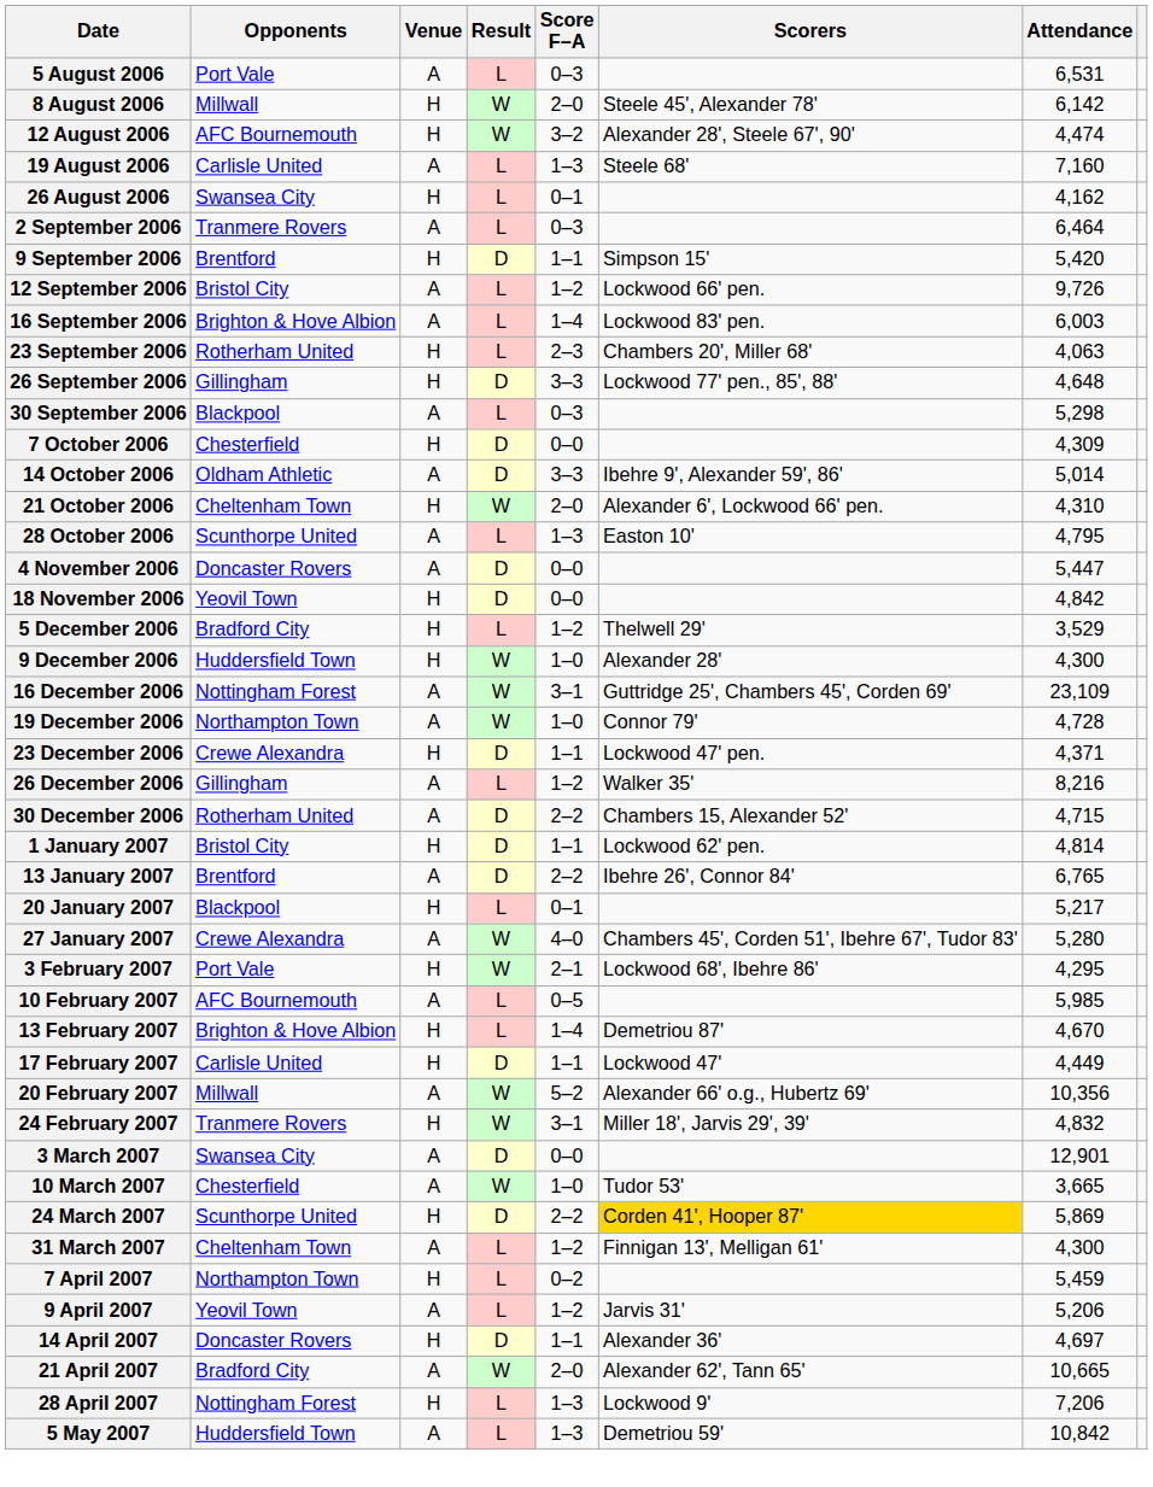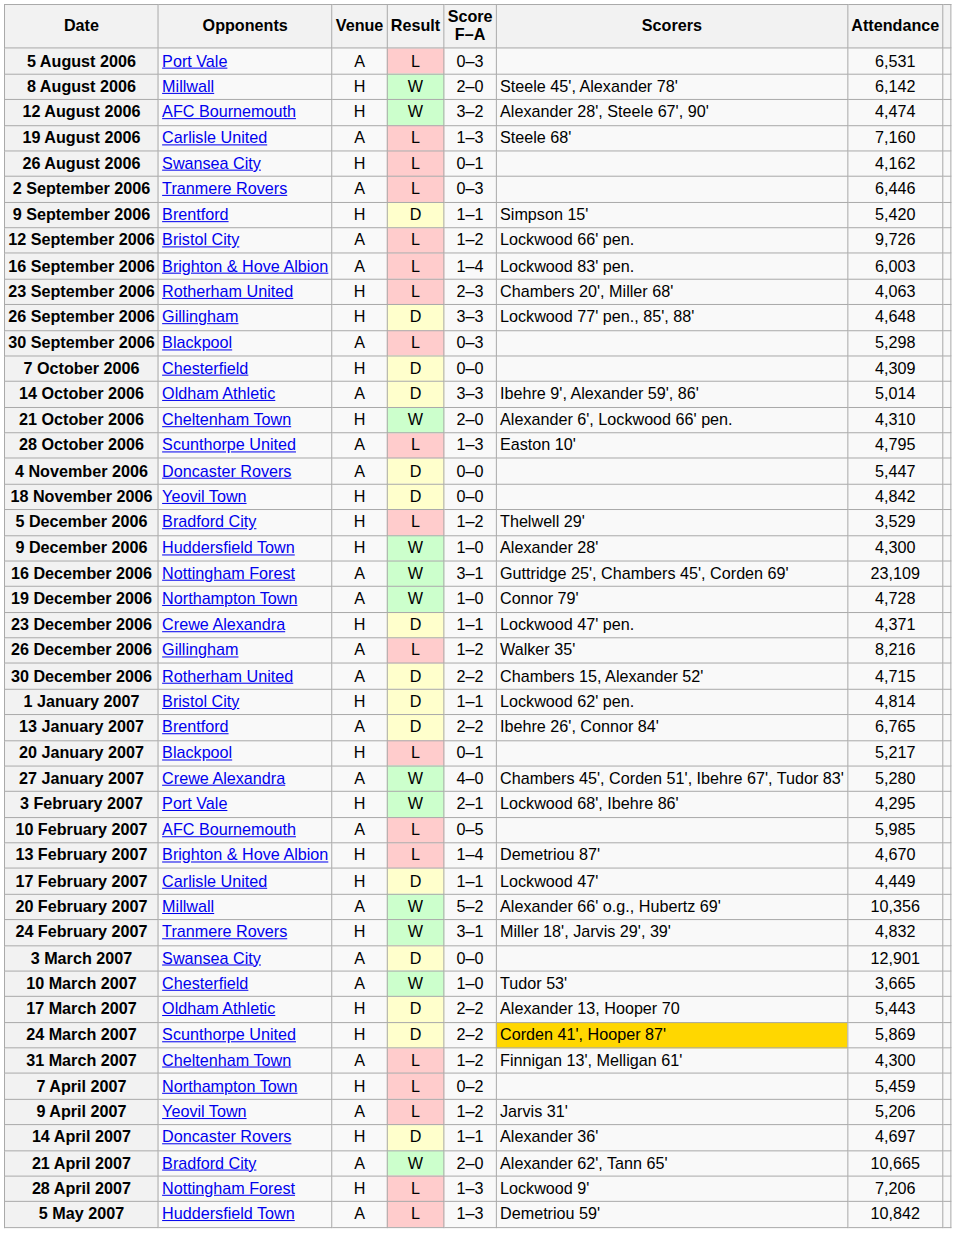 <table class="wikitable plainrowheaders sortable" style="text-align:center">
 <tr>
 <th scope="col">Date</th>
 <th scope="col">Opponents</th>
 <th scope="col">Venue</th>
 <th scope="col">Result</th>
 <th scope="col">Score<br>F–A</th>
 <th scope="col" class="unsortable">Scorers</th>
 <th scope="col">Attendance</th>
 <th scope="col" class="unsortable"></th>
 </tr>
 <tr>
 <th scope=row>5 August 2006</th>
 <td align=left><a href='#'>Port Vale</a></td>
 <td>A</td>
 <td bgcolor="#FFCCCC">L</td>
 <td>0–3</td>
 <td></td>
 <td>6,531</td>
 <td></td>
 </tr>
 <tr>
 <th scope=row>8 August 2006</th>
 <td align=left><a href='#'>Millwall</a></td>
 <td>H</td>
 <td bgcolor="#CCFFCC">W</td>
 <td>2–0</td>
 <td align=left>Steele 45', Alexander 78'</td>
 <td>6,142</td>
 <td></td>
 </tr>
 <tr>
 <th scope=row>12 August 2006</th>
 <td align=left><a href='#'>AFC Bournemouth</a></td>
 <td>H</td>
 <td bgcolor="#CCFFCC">W</td>
 <td>3–2</td>
 <td align=left>Alexander 28', Steele 67', 90'</td>
 <td>4,474</td>
 <td></td>
 </tr>
 <tr>
 <th scope=row>19 August 2006</th>
 <td align=left><a href='#'>Carlisle United</a></td>
 <td>A</td>
 <td bgcolor="#FFCCCC">L</td>
 <td>1–3</td>
 <td align=left>Steele 68'</td>
 <td>7,160</td>
 <td></td>
 </tr>
 <tr>
 <th scope=row>26 August 2006</th>
 <td align=left><a href='#'>Swansea City</a></td>
 <td>H</td>
 <td bgcolor="#FFCCCC">L</td>
 <td>0–1</td>
 <td></td>
 <td>4,162</td>
 <td></td>
 </tr>
 <tr>
 <th scope=row>2 September 2006</th>
 <td align=left><a href='#'>Tranmere Rovers</a></td>
 <td>A</td>
 <td bgcolor="#FFCCCC">L</td>
 <td>0–3</td>
 <td></td>
-<td>6,464</td>
+<td>6,446</td>
 <td></td>
 </tr>
 <tr>
 <th scope=row>9 September 2006</th>
 <td align=left><a href='#'>Brentford</a></td>
 <td>H</td>
 <td bgcolor="#FFFFCC">D</td>
 <td>1–1</td>
 <td align=left>Simpson 15'</td>
 <td>5,420</td>
 <td></td>
 </tr>
 <tr>
 <th scope=row>12 September 2006</th>
 <td align=left><a href='#'>Bristol City</a></td>
 <td>A</td>
 <td bgcolor="#FFCCCC">L</td>
 <td>1–2</td>
 <td align=left>Lockwood 66' pen.</td>
 <td>9,726</td>
 <td></td>
 </tr>
 <tr>
 <th scope=row>16 September 2006</th>
 <td align=left><a href='#'>Brighton & Hove Albion</a></td>
 <td>A</td>
 <td bgcolor="#FFCCCC">L</td>
 <td>1–4</td>
 <td align=left>Lockwood 83' pen.</td>
 <td>6,003</td>
 <td></td>
 </tr>
 <tr>
 <th scope=row>23 September 2006</th>
 <td align=left><a href='#'>Rotherham United</a></td>
 <td>H</td>
 <td bgcolor="#FFCCCC">L</td>
 <td>2–3</td>
 <td align=left>Chambers 20', Miller 68'</td>
 <td>4,063</td>
 <td></td>
 </tr>
 <tr>
 <th scope=row>26 September 2006</th>
 <td align=left><a href='#'>Gillingham</a></td>
 <td>H</td>
 <td bgcolor="#FFFFCC">D</td>
 <td>3–3</td>
 <td align=left>Lockwood 77' pen., 85', 88'</td>
 <td>4,648</td>
 <td></td>
 </tr>
 <tr>
 <th scope=row>30 September 2006</th>
 <td align=left><a href='#'>Blackpool</a></td>
 <td>A</td>
 <td bgcolor="#FFCCCC">L</td>
 <td>0–3</td>
 <td></td>
 <td>5,298</td>
 <td></td>
 </tr>
 <tr>
 <th scope=row>7 October 2006</th>
 <td align=left><a href='#'>Chesterfield</a></td>
 <td>H</td>
 <td bgcolor="#FFFFCC">D</td>
 <td>0–0</td>
 <td></td>
 <td>4,309</td>
 <td></td>
 </tr>
 <tr>
 <th scope=row>14 October 2006</th>
 <td align=left><a href='#'>Oldham Athletic</a></td>
 <td>A</td>
 <td bgcolor="#FFFFCC">D</td>
 <td>3–3</td>
 <td align=left>Ibehre 9', Alexander 59', 86'</td>
 <td>5,014</td>
 <td></td>
 </tr>
 <tr>
 <th scope=row>21 October 2006</th>
 <td align=left><a href='#'>Cheltenham Town</a></td>
 <td>H</td>
 <td bgcolor="#CCFFCC">W</td>
 <td>2–0</td>
 <td align=left>Alexander 6', Lockwood 66' pen.</td>
 <td>4,310</td>
 <td></td>
 </tr>
 <tr>
 <th scope=row>28 October 2006</th>
 <td align=left><a href='#'>Scunthorpe United</a></td>
 <td>A</td>
 <td bgcolor="#FFCCCC">L</td>
 <td>1–3</td>
 <td align=left>Easton 10'</td>
 <td>4,795</td>
 <td></td>
 </tr>
 <tr>
 <th scope=row>4 November 2006</th>
 <td align=left><a href='#'>Doncaster Rovers</a></td>
 <td>A</td>
 <td bgcolor="#FFFFCC">D</td>
 <td>0–0</td>
 <td></td>
 <td>5,447</td>
 <td></td>
 </tr>
 <tr>
 <th scope=row>18 November 2006</th>
 <td align=left><a href='#'>Yeovil Town</a></td>
 <td>H</td>
 <td bgcolor="#FFFFCC">D</td>
 <td>0–0</td>
 <td></td>
 <td>4,842</td>
 <td></td>
 </tr>
 <tr>
 <th scope=row>5 December 2006</th>
 <td align=left><a href='#'>Bradford City</a></td>
 <td>H</td>
 <td bgcolor="#FFCCCC">L</td>
 <td>1–2</td>
 <td align=left>Thelwell 29'</td>
 <td>3,529</td>
 <td></td>
 </tr>
 <tr>
 <th scope=row>9 December 2006</th>
 <td align=left><a href='#'>Huddersfield Town</a></td>
 <td>H</td>
 <td bgcolor="#CCFFCC">W</td>
 <td>1–0</td>
 <td align=left>Alexander 28'</td>
 <td>4,300</td>
 <td></td>
 </tr>
 <tr>
 <th scope=row>16 December 2006</th>
 <td align=left><a href='#'>Nottingham Forest</a></td>
 <td>A</td>
 <td bgcolor="#CCFFCC">W</td>
 <td>3–1</td>
 <td align=left>Guttridge 25', Chambers 45', Corden 69'</td>
 <td>23,109</td>
 <td></td>
 </tr>
 <tr>
 <th scope=row>19 December 2006</th>
 <td align=left><a href='#'>Northampton Town</a></td>
 <td>A</td>
 <td bgcolor="#CCFFCC">W</td>
 <td>1–0</td>
 <td align=left>Connor 79'</td>
 <td>4,728</td>
 <td></td>
 </tr>
 <tr>
 <th scope=row>23 December 2006</th>
 <td align=left><a href='#'>Crewe Alexandra</a></td>
 <td>H</td>
 <td bgcolor="#FFFFCC">D</td>
 <td>1–1</td>
 <td align=left>Lockwood 47' pen.</td>
 <td>4,371</td>
 <td></td>
 </tr>
 <tr>
 <th scope=row>26 December 2006</th>
 <td align=left><a href='#'>Gillingham</a></td>
 <td>A</td>
 <td bgcolor="#FFCCCC">L</td>
 <td>1–2</td>
 <td align=left>Walker 35'</td>
 <td>8,216</td>
 <td></td>
 </tr>
 <tr>
 <th scope=row>30 December 2006</th>
 <td align=left><a href='#'>Rotherham United</a></td>
 <td>A</td>
 <td bgcolor="#FFFFCC">D</td>
 <td>2–2</td>
 <td align=left>Chambers 15, Alexander 52'</td>
 <td>4,715</td>
 <td></td>
 </tr>
 <tr>
 <th scope=row>1 January 2007</th>
 <td align=left><a href='#'>Bristol City</a></td>
 <td>H</td>
 <td bgcolor="#FFFFCC">D</td>
 <td>1–1</td>
 <td align=left>Lockwood 62' pen.</td>
 <td>4,814</td>
 <td></td>
 </tr>
 <tr>
 <th scope=row>13 January 2007</th>
 <td align=left><a href='#'>Brentford</a></td>
 <td>A</td>
 <td bgcolor="#FFFFCC">D</td>
 <td>2–2</td>
 <td align=left>Ibehre 26', Connor 84'</td>
 <td>6,765</td>
 <td></td>
 </tr>
 <tr>
 <th scope=row>20 January 2007</th>
 <td align=left><a href='#'>Blackpool</a></td>
 <td>H</td>
 <td bgcolor="#FFCCCC">L</td>
 <td>0–1</td>
 <td></td>
 <td>5,217</td>
 <td></td>
 </tr>
 <tr>
 <th scope=row>27 January 2007</th>
 <td align=left><a href='#'>Crewe Alexandra</a></td>
 <td>A</td>
 <td bgcolor="#CCFFCC">W</td>
 <td>4–0</td>
 <td align=left>Chambers 45', Corden 51', Ibehre 67', Tudor 83'</td>
 <td>5,280</td>
 <td></td>
 </tr>
 <tr>
 <th scope=row>3 February 2007</th>
 <td align=left><a href='#'>Port Vale</a></td>
 <td>H</td>
 <td bgcolor="#CCFFCC">W</td>
 <td>2–1</td>
 <td align=left>Lockwood 68', Ibehre 86'</td>
 <td>4,295</td>
 <td></td>
 </tr>
 <tr>
 <th scope=row>10 February 2007</th>
 <td align=left><a href='#'>AFC Bournemouth</a></td>
 <td>A</td>
 <td bgcolor="#FFCCCC">L</td>
 <td>0–5</td>
 <td></td>
 <td>5,985</td>
 <td></td>
 </tr>
 <tr>
 <th scope=row>13 February 2007</th>
 <td align=left><a href='#'>Brighton & Hove Albion</a></td>
 <td>H</td>
 <td bgcolor="#FFCCCC">L</td>
 <td>1–4</td>
 <td align=left>Demetriou 87'</td>
 <td>4,670</td>
 <td></td>
 </tr>
 <tr>
 <th scope=row>17 February 2007</th>
 <td align=left><a href='#'>Carlisle United</a></td>
 <td>H</td>
 <td bgcolor="#FFFFCC">D</td>
 <td>1–1</td>
 <td align=left>Lockwood 47'</td>
 <td>4,449</td>
 <td></td>
 </tr>
 <tr>
 <th scope=row>20 February 2007</th>
 <td align=left><a href='#'>Millwall</a></td>
 <td>A</td>
 <td bgcolor="#CCFFCC">W</td>
 <td>5–2</td>
 <td align=left>Alexander 66' o.g., Hubertz 69'</td>
 <td>10,356</td>
 <td></td>
 </tr>
 <tr>
 <th scope=row>24 February 2007</th>
 <td align=left><a href='#'>Tranmere Rovers</a></td>
 <td>H</td>
 <td bgcolor="#CCFFCC">W</td>
 <td>3–1</td>
 <td align=left>Miller 18', Jarvis 29', 39'</td>
 <td>4,832</td>
 <td></td>
 </tr>
 <tr>
 <th scope=row>3 March 2007</th>
 <td align=left><a href='#'>Swansea City</a></td>
 <td>A</td>
 <td bgcolor="#FFFFCC">D</td>
 <td>0–0</td>
 <td></td>
 <td>12,901</td>
 <td></td>
 </tr>
 <tr>
 <th scope=row>10 March 2007</th>
 <td align=left><a href='#'>Chesterfield</a></td>
 <td>A</td>
 <td bgcolor="#CCFFCC">W</td>
 <td>1–0</td>
 <td align=left>Tudor 53'</td>
 <td>3,665</td>
 <td></td>
 </tr>
 <tr>
+<th scope=row>17 March 2007</th>
+<td align=left><a href='#'>Oldham Athletic</a></td>
+<td>H</td>
+<td bgcolor="#FFFFCC">D</td>
+<td>2–2</td>
+<td align=left>Alexander 13, Hooper 70</td>
+<td>5,443</td>
+<td></td>
+</tr>
+<tr>
 <th scope=row>24 March 2007</th>
 <td align=left><a href='#'>Scunthorpe United</a></td>
 <td>H</td>
 <td bgcolor="#FFFFCC">D</td>
 <td>2–2</td>
 <td align=left style="background: gold;">Corden 41', Hooper 87'</td>
 <td>5,869</td>
 <td></td>
 </tr>
 <tr>
 <th scope=row>31 March 2007</th>
 <td align=left><a href='#'>Cheltenham Town</a></td>
 <td>A</td>
 <td bgcolor="#FFCCCC">L</td>
 <td>1–2</td>
 <td align=left>Finnigan 13', Melligan 61'</td>
 <td>4,300</td>
 <td></td>
 </tr>
 <tr>
 <th scope=row>7 April 2007</th>
 <td align=left><a href='#'>Northampton Town</a></td>
 <td>H</td>
 <td bgcolor="#FFCCCC">L</td>
 <td>0–2</td>
 <td></td>
 <td>5,459</td>
 <td></td>
 </tr>
 <tr>
 <th scope=row>9 April 2007</th>
 <td align=left><a href='#'>Yeovil Town</a></td>
 <td>A</td>
 <td bgcolor="#FFCCCC">L</td>
 <td>1–2</td>
 <td align=left>Jarvis 31'</td>
 <td>5,206</td>
 <td></td>
 </tr>
 <tr>
 <th scope=row>14 April 2007</th>
 <td align=left><a href='#'>Doncaster Rovers</a></td>
 <td>H</td>
 <td bgcolor="#FFFFCC">D</td>
 <td>1–1</td>
 <td align=left>Alexander 36'</td>
 <td>4,697</td>
 <td></td>
 </tr>
 <tr>
 <th scope=row>21 April 2007</th>
 <td align=left><a href='#'>Bradford City</a></td>
 <td>A</td>
 <td bgcolor="#CCFFCC">W</td>
 <td>2–0</td>
 <td align=left>Alexander 62', Tann 65'</td>
 <td>10,665</td>
 <td></td>
 </tr>
 <tr>
 <th scope=row>28 April 2007</th>
 <td align=left><a href='#'>Nottingham Forest</a></td>
 <td>H</td>
 <td bgcolor="#FFCCCC">L</td>
 <td>1–3</td>
 <td align=left>Lockwood 9'</td>
 <td>7,206</td>
 <td></td>
 </tr>
 <tr>
 <th scope=row>5 May 2007</th>
 <td align=left><a href='#'>Huddersfield Town</a></td>
 <td>A</td>
 <td bgcolor="#FFCCCC">L</td>
 <td>1–3</td>
 <td align=left>Demetriou 59'</td>
 <td>10,842</td>
 <td></td>
 </tr>
 </table>
